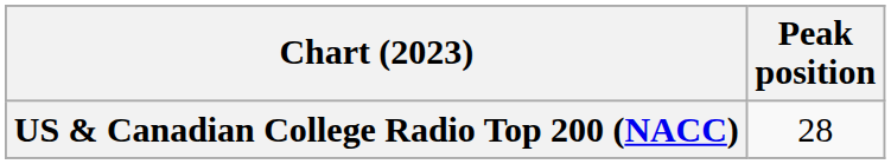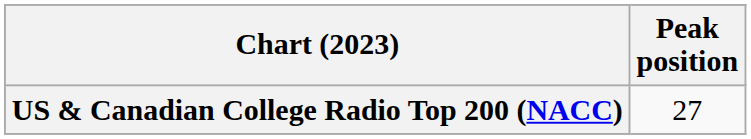 <table class="wikitable sortable plainrowheaders" style="text-align:center">
 <tr>
 <th scope="col">Chart (2023)</th>
 <th scope="col">Peak<br>position</th>
 </tr>
 <tr>
 <th scope="row">US & Canadian College Radio Top 200 (<a href='#'>NACC</a>)</th>
-<td>28</td>
+<td>27</td>
 </tr>
 </table>
